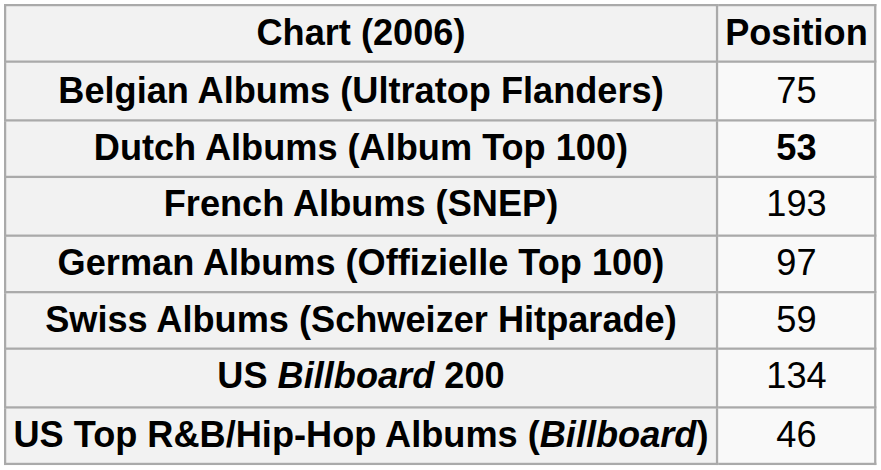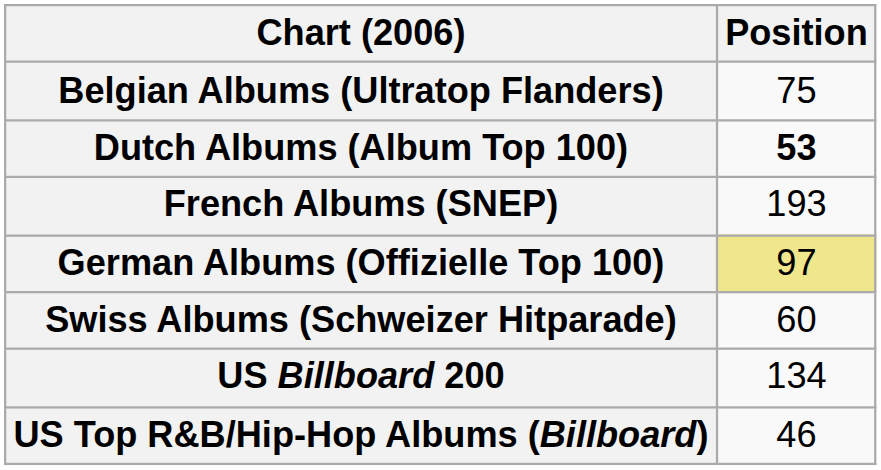 <table class="wikitable sortable plainrowheaders" style="text-align:center">
 <tr>
 <th scope="col">Chart (2006)</th>
 <th scope="col">Position</th>
 </tr>
 <tr>
 <th scope="row">Belgian Albums (Ultratop Flanders)</th>
 <td>75</td>
 </tr>
 <tr>
 <th scope="row">Dutch Albums (Album Top 100)</th>
 <td><strong>53</strong></td>
 </tr>
 <tr>
 <th scope="row">French Albums (SNEP)</th>
 <td>193</td>
 </tr>
 <tr>
 <th scope="row">German Albums (Offizielle Top 100)</th>
-<td>97</td>
+<td style="background: khaki;">97</td>
 </tr>
 <tr>
 <th scope="row">Swiss Albums (Schweizer Hitparade)</th>
-<td>59</td>
+<td>60</td>
 </tr>
 <tr>
 <th scope="row">US <em>Billboard</em> 200</th>
 <td>134</td>
 </tr>
 <tr>
 <th scope="row">US Top R&B/Hip-Hop Albums (<em>Billboard</em>)</th>
 <td>46</td>
 </tr>
 </table>
